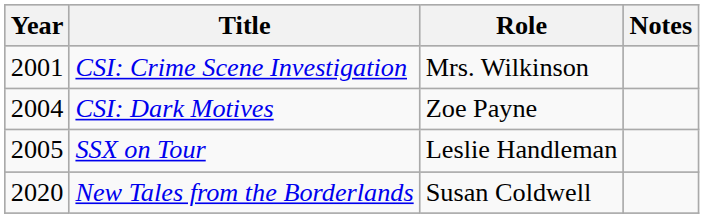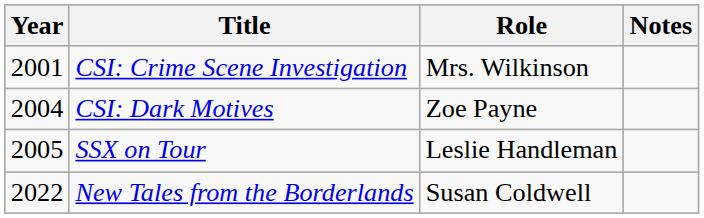 <table class="wikitable sortable">
 <tr>
 <th>Year</th>
 <th>Title</th>
 <th>Role</th>
 <th class="unsortable">Notes</th>
 </tr>
 <tr>
 <td>2001</td>
 <td><em><a href='#'>CSI: Crime Scene Investigation</a></em></td>
 <td>Mrs. Wilkinson</td>
 <td></td>
 </tr>
 <tr>
 <td>2004</td>
 <td><em><a href='#'>CSI: Dark Motives</a></em></td>
 <td>Zoe Payne</td>
 <td></td>
 </tr>
 <tr>
 <td>2005</td>
 <td><em><a href='#'>SSX on Tour</a></em></td>
 <td>Leslie Handleman</td>
 <td></td>
 </tr>
 <tr>
-<td>2020</td>
+<td>2022</td>
 <td><em><a href='#'>New Tales from the Borderlands</a></em></td>
 <td>Susan Coldwell</td>
 <td></td>
 </tr>
 </table>
